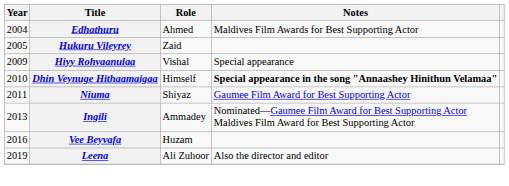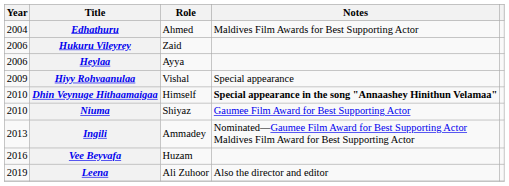 <table class="wikitable sortable plainrowheaders">
 <tr style="background:#ccc; text-align:center;">
 <th scope="col">Year</th>
 <th scope="col">Title</th>
 <th scope="col">Role</th>
 <th scope="col">Notes</th>
 <th scope="col" class="unsortable"></th>
 </tr>
 <tr>
 <td>2004</td>
 <th scope="row"><em><a href='#'>Edhathuru</a></em></th>
 <td>Ahmed</td>
 <td>Maldives Film Awards for Best Supporting Actor</td>
 <td style="text-align: center;"></td>
 </tr>
 <tr>
-<td>2005</td>
+<td>2006</td>
 <th scope="row"><em><a href='#'>Hukuru Vileyrey</a></em></th>
 <td>Zaid</td>
+<td></td>
+<td style="text-align: center;"></td>
+</tr>
+<tr>
+<td>2006</td>
+<th scope="row"><em><a href='#'>Heylaa</a></em></th>
+<td>Ayya</td>
 <td></td>
 <td style="text-align: center;"></td>
 </tr>
 <tr>
 <td>2009</td>
 <th scope="row"><em><a href='#'>Hiyy Rohvaanulaa</a></em></th>
 <td>Vishal</td>
 <td>Special appearance</td>
 <td style="text-align: center;"></td>
 </tr>
 <tr>
 <td>2010</td>
 <th scope="row"><em><a href='#'>Dhin Veynuge Hithaamaigaa</a></em></th>
 <td>Himself</td>
 <td><strong>Special appearance in the song "Annaashey Hinithun Velamaa"</strong></td>
 <td style="text-align: center;"></td>
 </tr>
 <tr>
-<td>2011</td>
+<td>2010</td>
 <th scope="row"><em><a href='#'>Niuma</a></em></th>
 <td>Shiyaz</td>
 <td><a href='#'>Gaumee Film Award for Best Supporting Actor</a></td>
 <td style="text-align: center;"></td>
 </tr>
 <tr>
 <td>2013</td>
 <th scope="row"><em><a href='#'>Ingili</a></em></th>
 <td>Ammadey</td>
 <td>Nominated—<a href='#'>Gaumee Film Award for Best Supporting Actor</a><br>Maldives Film Award for Best Supporting Actor</td>
 <td style="text-align: center;"></td>
 </tr>
 <tr>
 <td>2016</td>
 <th scope="row"><em><a href='#'>Vee Beyvafa</a></em></th>
 <td>Huzam</td>
 <td></td>
 <td style="text-align: center;"></td>
 </tr>
 <tr>
 <td>2019</td>
 <th scope="row"><em><a href='#'>Leena</a></em></th>
 <td>Ali Zuhoor</td>
 <td>Also the director and editor</td>
 <td style="text-align: center;"></td>
 </tr>
 <tr>
 </tr>
 </table>
